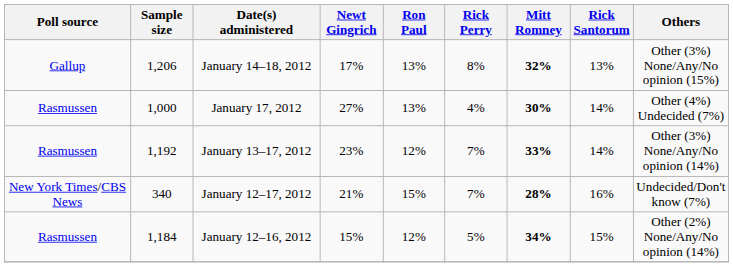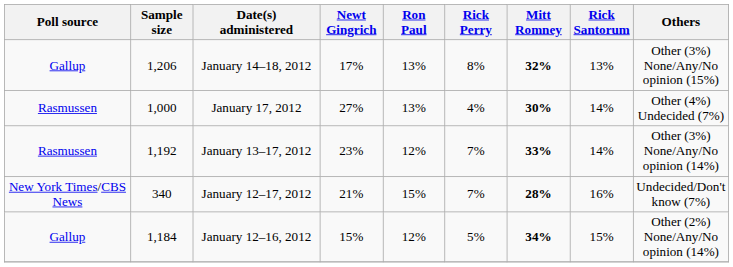 <table class="wikitable" style="text-align:center; width:100%;">
 <tr>
 <th style="width:150px;">Poll source</th>
 <th style="width:70px;">Sample<br>size</th>
 <th style="width:150px;">Date(s)<br> administered</th>
 <th style="width:70px;"><a href='#'>Newt<br> Gingrich</a></th>
 <th style="width:70px;"><a href='#'>Ron<br> Paul</a></th>
 <th style="width:70px;"><a href='#'>Rick<br> Perry</a></th>
 <th style="width:70px;"><a href='#'>Mitt<br> Romney</a></th>
 <th style="width:70px;"><a href='#'>Rick<br> Santorum</a></th>
 <th>Others</th>
 </tr>
 <tr>
 <td><a href='#'>Gallup</a></td>
 <td>1,206</td>
 <td>January 14–18, 2012</td>
 <td>17%</td>
 <td>13%</td>
 <td>8%</td>
 <td><strong>32%</strong></td>
 <td>13%</td>
 <td>Other (3%)<br>None/Any/No opinion (15%)</td>
 </tr>
 <tr>
 <td><a href='#'>Rasmussen</a></td>
 <td>1,000</td>
 <td>January 17, 2012</td>
 <td>27%</td>
 <td>13%</td>
 <td>4%</td>
 <td><strong>30%</strong></td>
 <td>14%</td>
 <td>Other (4%)<br>Undecided (7%)</td>
 </tr>
 <tr>
 <td><a href='#'>Rasmussen</a></td>
 <td>1,192</td>
 <td>January 13–17, 2012</td>
 <td>23%</td>
 <td>12%</td>
 <td>7%</td>
 <td><strong>33%</strong></td>
 <td>14%</td>
 <td>Other (3%)<br>None/Any/No opinion (14%)</td>
 </tr>
 <tr>
 <td><a href='#'>New York Times</a>/<a href='#'>CBS News</a></td>
 <td>340</td>
 <td>January 12–17, 2012</td>
 <td>21%</td>
 <td>15%</td>
 <td>7%</td>
 <td><strong>28%</strong></td>
 <td>16%</td>
 <td>Undecided/Don't know (7%)</td>
 </tr>
 <tr>
-<td><a href='#'>Rasmussen</a></td>
+<td><a href='#'>Gallup</a></td>
 <td>1,184</td>
 <td>January 12–16, 2012</td>
 <td>15%</td>
 <td>12%</td>
 <td>5%</td>
 <td><strong>34%</strong></td>
 <td>15%</td>
 <td>Other (2%)<br>None/Any/No opinion (14%)</td>
 </tr>
 <tr>
 </tr>
 </table>
